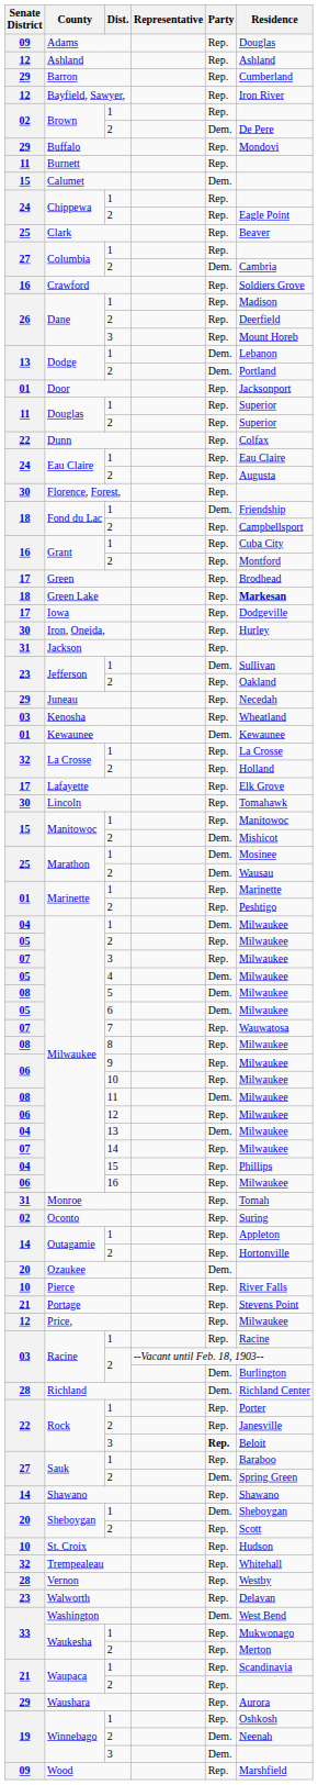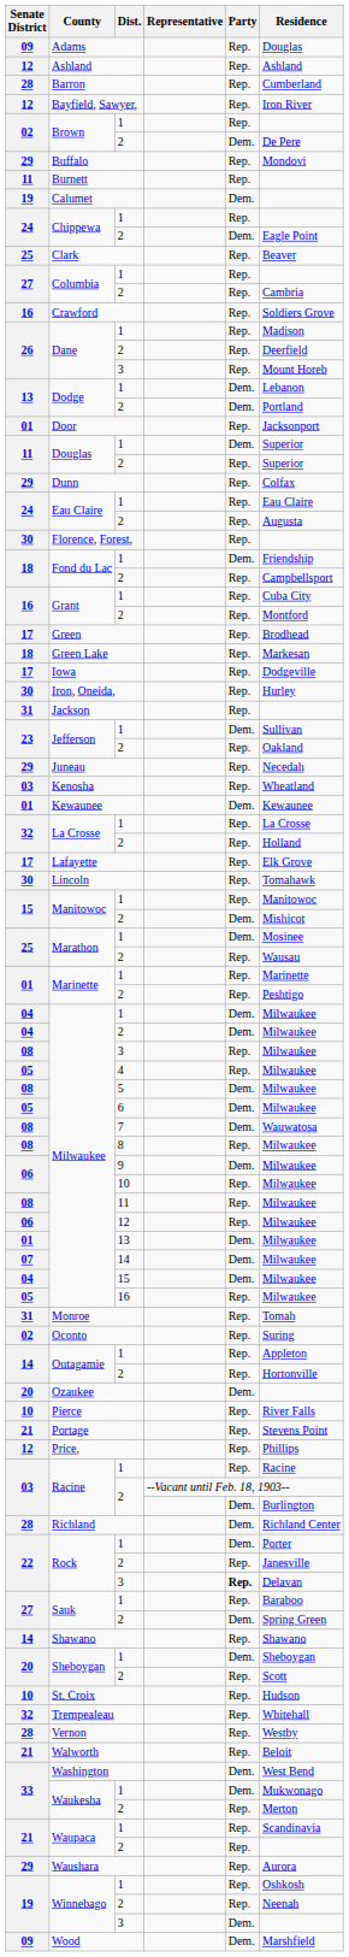 <table class="wikitable sortable">
 <tr>
 <th>Senate<br>District</th>
 <th>County</th>
 <th>Dist.</th>
 <th>Representative</th>
 <th>Party</th>
 <th>Residence</th>
 </tr>
 <tr>
 <th><a href='#'>09</a></th>
 <td text-align="left" colspan="2"><a href='#'>Adams</a> </td>
 <td></td>
 <td>Rep.</td>
 <td><a href='#'>Douglas</a></td>
 </tr>
 <tr>
 <th><a href='#'>12</a></th>
 <td text-align="left" colspan="2"><a href='#'>Ashland</a></td>
 <td></td>
 <td>Rep.</td>
 <td><a href='#'>Ashland</a></td>
 </tr>
 <tr>
-<th><a href='#'>29</a></th>
+<th><a href='#'>28</a></th>
 <td text-align="left" colspan="2"><a href='#'>Barron</a></td>
 <td></td>
 <td>Rep.</td>
 <td><a href='#'>Cumberland</a></td>
 </tr>
 <tr>
 <th><a href='#'>12</a></th>
 <td text-align="left" colspan="2"><a href='#'>Bayfield</a>, <a href='#'>Sawyer</a>, </td>
 <td></td>
 <td>Rep.</td>
 <td><a href='#'>Iron River</a></td>
 </tr>
 <tr>
 <th rowspan="2"><a href='#'>02</a></th>
 <td text-align="left" rowspan="2"><a href='#'>Brown</a></td>
 <td>1</td>
 <td></td>
 <td>Rep.</td>
 <td></td>
 </tr>
 <tr>
 <td>2</td>
 <td></td>
 <td>Dem.</td>
 <td><a href='#'>De Pere</a></td>
 </tr>
 <tr>
 <th><a href='#'>29</a></th>
 <td text-align="left" colspan="2"><a href='#'>Buffalo</a> </td>
 <td></td>
 <td>Rep.</td>
 <td><a href='#'>Mondovi</a></td>
 </tr>
 <tr>
 <th><a href='#'>11</a></th>
 <td text-align="left" colspan="2"><a href='#'>Burnett</a> </td>
 <td></td>
 <td>Rep.</td>
 <td></td>
 </tr>
 <tr>
-<th><a href='#'>15</a></th>
+<th><a href='#'>19</a></th>
 <td text-align="left" colspan="2"><a href='#'>Calumet</a></td>
 <td></td>
 <td>Dem.</td>
 <td></td>
 </tr>
 <tr>
 <th rowspan="2"><a href='#'>24</a></th>
 <td text-align="left" rowspan="2"><a href='#'>Chippewa</a> </td>
 <td>1</td>
 <td></td>
 <td>Rep.</td>
 <td></td>
 </tr>
 <tr>
 <td>2</td>
 <td></td>
-<td>Rep.</td>
+<td>Dem.</td>
 <td><a href='#'>Eagle Point</a></td>
 </tr>
 <tr>
 <th><a href='#'>25</a></th>
 <td text-align="left" colspan="2"><a href='#'>Clark</a></td>
 <td></td>
 <td>Rep.</td>
 <td><a href='#'>Beaver</a></td>
 </tr>
 <tr>
 <th rowspan="2"><a href='#'>27</a></th>
 <td text-align="left" rowspan="2"><a href='#'>Columbia</a></td>
 <td>1</td>
 <td></td>
 <td>Rep.</td>
 <td></td>
 </tr>
 <tr>
 <td>2</td>
 <td></td>
-<td>Dem.</td>
+<td>Rep.</td>
 <td><a href='#'>Cambria</a></td>
 </tr>
 <tr>
 <th><a href='#'>16</a></th>
 <td text-align="left" colspan="2"><a href='#'>Crawford</a></td>
 <td></td>
 <td>Rep.</td>
 <td><a href='#'>Soldiers Grove</a></td>
 </tr>
 <tr>
 <th rowspan="3"><a href='#'>26</a></th>
 <td text-align="left" rowspan="3"><a href='#'>Dane</a></td>
 <td>1</td>
 <td></td>
 <td>Rep.</td>
 <td><a href='#'>Madison</a></td>
 </tr>
 <tr>
 <td>2</td>
 <td></td>
 <td>Rep.</td>
 <td><a href='#'>Deerfield</a></td>
 </tr>
 <tr>
 <td>3</td>
 <td></td>
 <td>Rep.</td>
 <td><a href='#'>Mount Horeb</a></td>
 </tr>
 <tr>
 <th rowspan="2"><a href='#'>13</a></th>
 <td text-align="left" rowspan="2"><a href='#'>Dodge</a></td>
 <td>1</td>
 <td></td>
 <td>Dem.</td>
 <td><a href='#'>Lebanon</a></td>
 </tr>
 <tr>
 <td>2</td>
 <td></td>
 <td>Dem.</td>
 <td><a href='#'>Portland</a></td>
 </tr>
 <tr>
 <th><a href='#'>01</a></th>
 <td text-align="left" colspan="2"><a href='#'>Door</a></td>
 <td></td>
 <td>Rep.</td>
 <td><a href='#'>Jacksonport</a></td>
 </tr>
 <tr>
 <th rowspan="2"><a href='#'>11</a></th>
 <td text-align="left" rowspan="2"><a href='#'>Douglas</a></td>
 <td>1</td>
 <td></td>
-<td>Rep.</td>
+<td>Dem.</td>
 <td><a href='#'>Superior</a></td>
 </tr>
 <tr>
 <td>2</td>
 <td></td>
 <td>Rep.</td>
 <td><a href='#'>Superior</a></td>
 </tr>
 <tr>
-<th><a href='#'>22</a></th>
+<th><a href='#'>29</a></th>
 <td text-align="left" colspan="2"><a href='#'>Dunn</a></td>
 <td></td>
 <td>Rep.</td>
 <td><a href='#'>Colfax</a></td>
 </tr>
 <tr>
 <th rowspan="2"><a href='#'>24</a></th>
 <td rowspan="2" text-align="left"><a href='#'>Eau Claire</a></td>
 <td>1</td>
 <td></td>
 <td>Rep.</td>
 <td><a href='#'>Eau Claire</a></td>
 </tr>
 <tr>
 <td>2</td>
 <td></td>
 <td>Rep.</td>
 <td><a href='#'>Augusta</a></td>
 </tr>
 <tr>
 <th><a href='#'>30</a></th>
 <td text-align="left" colspan="2"><a href='#'>Florence</a>, <a href='#'>Forest</a>, </td>
 <td></td>
 <td>Rep.</td>
 <td></td>
 </tr>
 <tr>
 <th rowspan="2"><a href='#'>18</a></th>
 <td text-align="left" rowspan="2"><a href='#'>Fond du Lac</a></td>
 <td>1</td>
 <td></td>
 <td>Dem.</td>
 <td><a href='#'>Friendship</a></td>
 </tr>
 <tr>
 <td>2</td>
 <td></td>
 <td>Rep.</td>
 <td><a href='#'>Campbellsport</a></td>
 </tr>
 <tr>
 <th rowspan="2"><a href='#'>16</a></th>
 <td text-align="left" rowspan="2"><a href='#'>Grant</a></td>
 <td>1</td>
 <td></td>
 <td>Rep.</td>
 <td><a href='#'>Cuba City</a></td>
 </tr>
 <tr>
 <td>2</td>
 <td></td>
 <td>Rep.</td>
 <td><a href='#'>Montford</a></td>
 </tr>
 <tr>
 <th><a href='#'>17</a></th>
 <td text-align="left" colspan="2"><a href='#'>Green</a></td>
 <td></td>
 <td>Rep.</td>
 <td><a href='#'>Brodhead</a></td>
 </tr>
 <tr>
 <th><a href='#'>18</a></th>
 <td text-align="left" colspan="2"><a href='#'>Green Lake</a></td>
 <td></td>
 <td>Rep.</td>
-<td><strong><a href='#'>Markesan</a></strong></td>
+<td><a href='#'>Markesan</a></td>
 </tr>
 <tr>
 <th><a href='#'>17</a></th>
 <td text-align="left" colspan="2"><a href='#'>Iowa</a></td>
 <td></td>
 <td>Rep.</td>
 <td><a href='#'>Dodgeville</a></td>
 </tr>
 <tr>
 <th><a href='#'>30</a></th>
 <td text-align="left" colspan="2"><a href='#'>Iron</a>, <a href='#'>Oneida</a>, </td>
 <td></td>
 <td>Rep.</td>
 <td><a href='#'>Hurley</a></td>
 </tr>
 <tr>
 <th><a href='#'>31</a></th>
 <td text-align="left" colspan="2"><a href='#'>Jackson</a></td>
 <td></td>
 <td>Rep.</td>
 <td></td>
 </tr>
 <tr>
 <th rowspan="2"><a href='#'>23</a></th>
 <td text-align="left" rowspan="2"><a href='#'>Jefferson</a></td>
 <td>1</td>
 <td></td>
 <td>Dem.</td>
 <td><a href='#'>Sullivan</a></td>
 </tr>
 <tr>
 <td>2</td>
 <td></td>
 <td>Rep.</td>
 <td><a href='#'>Oakland</a></td>
 </tr>
 <tr>
 <th><a href='#'>29</a></th>
 <td text-align="left" colspan="2"><a href='#'>Juneau</a></td>
 <td></td>
 <td>Rep.</td>
 <td><a href='#'>Necedah</a></td>
 </tr>
 <tr>
 <th><a href='#'>03</a></th>
 <td text-align="left" colspan="2"><a href='#'>Kenosha</a></td>
 <td></td>
 <td>Rep.</td>
 <td><a href='#'>Wheatland</a></td>
 </tr>
 <tr>
 <th><a href='#'>01</a></th>
 <td text-align="left" colspan="2"><a href='#'>Kewaunee</a></td>
 <td></td>
 <td>Dem.</td>
 <td><a href='#'>Kewaunee</a></td>
 </tr>
 <tr>
 <th rowspan="2"><a href='#'>32</a></th>
 <td text-align="left" rowspan="2"><a href='#'>La Crosse</a></td>
 <td>1</td>
 <td></td>
 <td>Rep.</td>
 <td><a href='#'>La Crosse</a></td>
 </tr>
 <tr>
 <td>2</td>
 <td></td>
 <td>Rep.</td>
 <td><a href='#'>Holland</a></td>
 </tr>
 <tr>
 <th><a href='#'>17</a></th>
 <td text-align="left" colspan="2"><a href='#'>Lafayette</a></td>
 <td></td>
 <td>Rep.</td>
 <td><a href='#'>Elk Grove</a></td>
 </tr>
 <tr>
 <th><a href='#'>30</a></th>
 <td text-align="left" colspan="2"><a href='#'>Lincoln</a></td>
 <td></td>
 <td>Rep.</td>
 <td><a href='#'>Tomahawk</a></td>
 </tr>
 <tr>
 <th rowspan="2"><a href='#'>15</a></th>
 <td text-align="left" rowspan="2"><a href='#'>Manitowoc</a></td>
 <td>1</td>
 <td></td>
 <td>Rep.</td>
 <td><a href='#'>Manitowoc</a></td>
 </tr>
 <tr>
 <td>2</td>
 <td></td>
 <td>Dem.</td>
 <td><a href='#'>Mishicot</a></td>
 </tr>
 <tr>
 <th rowspan="2"><a href='#'>25</a></th>
 <td text-align="left" rowspan="2"><a href='#'>Marathon</a></td>
 <td>1</td>
 <td></td>
 <td>Dem.</td>
 <td><a href='#'>Mosinee</a></td>
 </tr>
 <tr>
 <td>2</td>
 <td></td>
-<td>Dem.</td>
+<td>Rep.</td>
 <td><a href='#'>Wausau</a></td>
 </tr>
 <tr>
 <th rowspan="2"><a href='#'>01</a></th>
 <td text-align="left" rowspan="2"><a href='#'>Marinette</a></td>
 <td>1</td>
 <td></td>
 <td>Rep.</td>
 <td><a href='#'>Marinette</a></td>
 </tr>
 <tr>
 <td>2</td>
 <td></td>
 <td>Rep.</td>
 <td><a href='#'>Peshtigo</a></td>
 </tr>
 <tr>
 <th><a href='#'>04</a></th>
 <td text-align="left" rowspan="16"><a href='#'>Milwaukee</a></td>
 <td>1</td>
 <td></td>
 <td>Dem.</td>
 <td><a href='#'>Milwaukee</a></td>
 </tr>
 <tr>
-<th><a href='#'>05</a></th>
+<th><a href='#'>04</a></th>
 <td>2</td>
 <td></td>
-<td>Rep.</td>
+<td>Dem.</td>
 <td><a href='#'>Milwaukee</a></td>
 </tr>
 <tr>
-<th><a href='#'>07</a></th>
+<th><a href='#'>08</a></th>
 <td>3</td>
 <td></td>
 <td>Rep.</td>
 <td><a href='#'>Milwaukee</a></td>
 </tr>
 <tr>
 <th><a href='#'>05</a></th>
 <td>4</td>
 <td></td>
-<td>Dem.</td>
+<td>Rep.</td>
 <td><a href='#'>Milwaukee</a></td>
 </tr>
 <tr>
 <th><a href='#'>08</a></th>
 <td>5</td>
 <td></td>
 <td>Dem.</td>
 <td><a href='#'>Milwaukee</a></td>
 </tr>
 <tr>
 <th><a href='#'>05</a></th>
 <td>6</td>
 <td></td>
 <td>Dem.</td>
 <td><a href='#'>Milwaukee</a></td>
 </tr>
 <tr>
-<th><a href='#'>07</a></th>
+<th><a href='#'>08</a></th>
 <td>7</td>
 <td></td>
-<td>Rep.</td>
+<td>Dem.</td>
 <td><a href='#'>Wauwatosa</a></td>
 </tr>
 <tr>
 <th><a href='#'>08</a></th>
 <td>8</td>
 <td></td>
 <td>Rep.</td>
 <td><a href='#'>Milwaukee</a></td>
 </tr>
 <tr>
 <th rowspan="2"><a href='#'>06</a></th>
 <td>9</td>
 <td></td>
-<td>Rep.</td>
+<td>Dem.</td>
 <td><a href='#'>Milwaukee</a></td>
 </tr>
 <tr>
 <td>10</td>
 <td></td>
 <td>Rep.</td>
 <td><a href='#'>Milwaukee</a></td>
 </tr>
 <tr>
 <th><a href='#'>08</a></th>
 <td>11</td>
 <td></td>
-<td>Dem.</td>
+<td>Rep.</td>
 <td><a href='#'>Milwaukee</a></td>
 </tr>
 <tr>
 <th><a href='#'>06</a></th>
 <td>12</td>
 <td></td>
 <td>Rep.</td>
 <td><a href='#'>Milwaukee</a></td>
 </tr>
 <tr>
-<th><a href='#'>04</a></th>
+<th><a href='#'>01</a></th>
 <td>13</td>
 <td></td>
 <td>Dem.</td>
 <td><a href='#'>Milwaukee</a></td>
 </tr>
 <tr>
 <th><a href='#'>07</a></th>
 <td>14</td>
 <td></td>
-<td>Rep.</td>
+<td>Dem.</td>
 <td><a href='#'>Milwaukee</a></td>
 </tr>
 <tr>
 <th><a href='#'>04</a></th>
 <td>15</td>
 <td></td>
-<td>Rep.</td>
-<td><a href='#'>Phillips</a></td>
+<td>Dem.</td>
+<td><a href='#'>Milwaukee</a></td>
 </tr>
 <tr>
-<th><a href='#'>06</a></th>
+<th><a href='#'>05</a></th>
 <td>16</td>
 <td></td>
 <td>Rep.</td>
 <td><a href='#'>Milwaukee</a></td>
 </tr>
 <tr>
 <th><a href='#'>31</a></th>
 <td text-align="left" colspan="2"><a href='#'>Monroe</a></td>
 <td></td>
 <td>Rep.</td>
 <td><a href='#'>Tomah</a></td>
 </tr>
 <tr>
 <th><a href='#'>02</a></th>
 <td text-align="left" colspan="2"><a href='#'>Oconto</a></td>
 <td></td>
 <td>Rep.</td>
 <td><a href='#'>Suring</a></td>
 </tr>
 <tr>
 <th rowspan="2"><a href='#'>14</a></th>
 <td text-align="left" rowspan="2"><a href='#'>Outagamie</a></td>
 <td>1</td>
 <td></td>
 <td>Rep.</td>
 <td><a href='#'>Appleton</a></td>
 </tr>
 <tr>
 <td>2</td>
 <td></td>
 <td>Rep.</td>
 <td><a href='#'>Hortonville</a></td>
 </tr>
 <tr>
 <th><a href='#'>20</a></th>
 <td text-align="left" colspan="2"><a href='#'>Ozaukee</a></td>
 <td></td>
 <td>Dem.</td>
 <td></td>
 </tr>
 <tr>
 <th><a href='#'>10</a></th>
 <td text-align="left" colspan="2"><a href='#'>Pierce</a></td>
 <td></td>
 <td>Rep.</td>
 <td><a href='#'>River Falls</a></td>
 </tr>
 <tr>
 <th><a href='#'>21</a></th>
 <td text-align="left" colspan="2"><a href='#'>Portage</a></td>
 <td></td>
 <td>Rep.</td>
 <td><a href='#'>Stevens Point</a></td>
 </tr>
 <tr>
 <th><a href='#'>12</a></th>
 <td text-align="left" colspan="2"><a href='#'>Price</a>, </td>
 <td></td>
 <td>Rep.</td>
-<td><a href='#'>Milwaukee</a></td>
+<td><a href='#'>Phillips</a></td>
 </tr>
 <tr>
 <th rowspan="3"><a href='#'>03</a></th>
 <td text-align="left" rowspan="3"><a href='#'>Racine</a></td>
 <td>1</td>
 <td></td>
 <td>Rep.</td>
 <td><a href='#'>Racine</a></td>
 </tr>
 <tr>
 <td rowspan="2">2</td>
 <td colspan="3"><em>--Vacant until Feb. 18, 1903--</em></td>
 </tr>
 <tr>
 <td></td>
 <td>Dem.</td>
 <td><a href='#'>Burlington</a></td>
 </tr>
 <tr>
 <th><a href='#'>28</a></th>
 <td text-align="left" colspan="2"><a href='#'>Richland</a></td>
 <td></td>
 <td>Dem.</td>
 <td><a href='#'>Richland Center</a></td>
 </tr>
 <tr>
 <th rowspan="3"><a href='#'>22</a></th>
 <td text-align="left" rowspan="3"><a href='#'>Rock</a></td>
 <td>1</td>
 <td></td>
-<td>Rep.</td>
+<td>Dem.</td>
 <td><a href='#'>Porter</a></td>
 </tr>
 <tr>
 <td>2</td>
 <td></td>
 <td>Rep.</td>
 <td><a href='#'>Janesville</a></td>
 </tr>
 <tr>
 <td>3</td>
 <td></td>
 <td><strong>Rep.</strong></td>
-<td><a href='#'>Beloit</a></td>
+<td><a href='#'>Delavan</a></td>
 </tr>
 <tr>
 <th rowspan="2"><a href='#'>27</a></th>
 <td text-align="left" rowspan="2"><a href='#'>Sauk</a></td>
 <td>1</td>
 <td></td>
 <td>Rep.</td>
 <td><a href='#'>Baraboo</a></td>
 </tr>
 <tr>
 <td>2</td>
 <td></td>
 <td>Dem.</td>
 <td><a href='#'>Spring Green</a></td>
 </tr>
 <tr>
 <th><a href='#'>14</a></th>
 <td text-align="left" colspan="2"><a href='#'>Shawano</a></td>
 <td></td>
 <td>Rep.</td>
 <td><a href='#'>Shawano</a></td>
 </tr>
 <tr>
 <th rowspan="2"><a href='#'>20</a></th>
 <td text-align="left" rowspan="2"><a href='#'>Sheboygan</a></td>
 <td>1</td>
 <td></td>
 <td>Dem.</td>
 <td><a href='#'>Sheboygan</a></td>
 </tr>
 <tr>
 <td>2</td>
 <td></td>
 <td>Rep.</td>
 <td><a href='#'>Scott</a></td>
 </tr>
 <tr>
 <th><a href='#'>10</a></th>
 <td text-align="left" colspan="2"><a href='#'>St. Croix</a></td>
 <td></td>
 <td>Rep.</td>
 <td><a href='#'>Hudson</a></td>
 </tr>
 <tr>
 <th><a href='#'>32</a></th>
 <td text-align="left" colspan="2"><a href='#'>Trempealeau</a></td>
 <td></td>
 <td>Rep.</td>
 <td><a href='#'>Whitehall</a></td>
 </tr>
 <tr>
 <th><a href='#'>28</a></th>
 <td text-align="left" colspan="2"><a href='#'>Vernon</a></td>
 <td></td>
 <td>Rep.</td>
 <td><a href='#'>Westby</a></td>
 </tr>
 <tr>
-<th><a href='#'>23</a></th>
+<th><a href='#'>21</a></th>
 <td text-align="left" colspan="2"><a href='#'>Walworth</a></td>
 <td></td>
 <td>Rep.</td>
-<td><a href='#'>Delavan</a></td>
+<td><a href='#'>Beloit</a></td>
 </tr>
 <tr>
 <th rowspan="3"><a href='#'>33</a></th>
 <td text-align="left" colspan="2"><a href='#'>Washington</a></td>
 <td></td>
 <td>Dem.</td>
 <td><a href='#'>West Bend</a></td>
 </tr>
 <tr>
 <td text-align="left" rowspan="2"><a href='#'>Waukesha</a></td>
 <td>1</td>
 <td></td>
-<td>Rep.</td>
+<td>Dem.</td>
 <td><a href='#'>Mukwonago</a></td>
 </tr>
 <tr>
 <td>2</td>
 <td></td>
 <td>Rep.</td>
 <td><a href='#'>Merton</a></td>
 </tr>
 <tr>
 <th rowspan="2"><a href='#'>21</a></th>
 <td text-align="left" rowspan="2"><a href='#'>Waupaca</a></td>
 <td>1</td>
 <td></td>
 <td>Rep.</td>
 <td><a href='#'>Scandinavia</a></td>
 </tr>
 <tr>
 <td>2</td>
 <td></td>
 <td>Rep.</td>
 <td></td>
 </tr>
 <tr>
 <th><a href='#'>29</a></th>
 <td text-align="left" colspan="2"><a href='#'>Waushara</a></td>
 <td></td>
 <td>Rep.</td>
 <td><a href='#'>Aurora</a></td>
 </tr>
 <tr>
 <th rowspan="3"><a href='#'>19</a></th>
 <td text-align="left" rowspan="3"><a href='#'>Winnebago</a></td>
 <td>1</td>
 <td></td>
 <td>Rep.</td>
 <td><a href='#'>Oshkosh</a></td>
 </tr>
 <tr>
 <td>2</td>
 <td></td>
-<td>Dem.</td>
+<td>Rep.</td>
 <td><a href='#'>Neenah</a></td>
 </tr>
 <tr>
 <td>3</td>
 <td></td>
 <td>Dem.</td>
 <td></td>
 </tr>
 <tr>
 <th><a href='#'>09</a></th>
 <td text-align="left" colspan="2"><a href='#'>Wood</a></td>
 <td></td>
-<td>Rep.</td>
+<td>Dem.</td>
 <td><a href='#'>Marshfield</a></td>
 </tr>
 </table>
